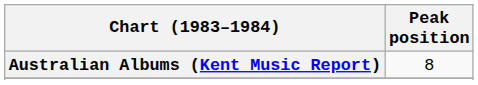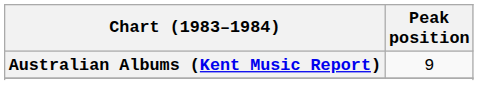 <table class="wikitable sortable plainrowheaders" style="text-align:center">
 <tr>
 <th scope="col">Chart (1983–1984)</th>
 <th scope="col">Peak<br>position</th>
 </tr>
 <tr>
 <th scope="row">Australian Albums (<a href='#'>Kent Music Report</a>)</th>
-<td>8</td>
+<td>9</td>
 </tr>
 <tr>
 </tr>
 <tr>
 </tr>
 <tr>
 </tr>
 <tr>
 </tr>
 </table>
